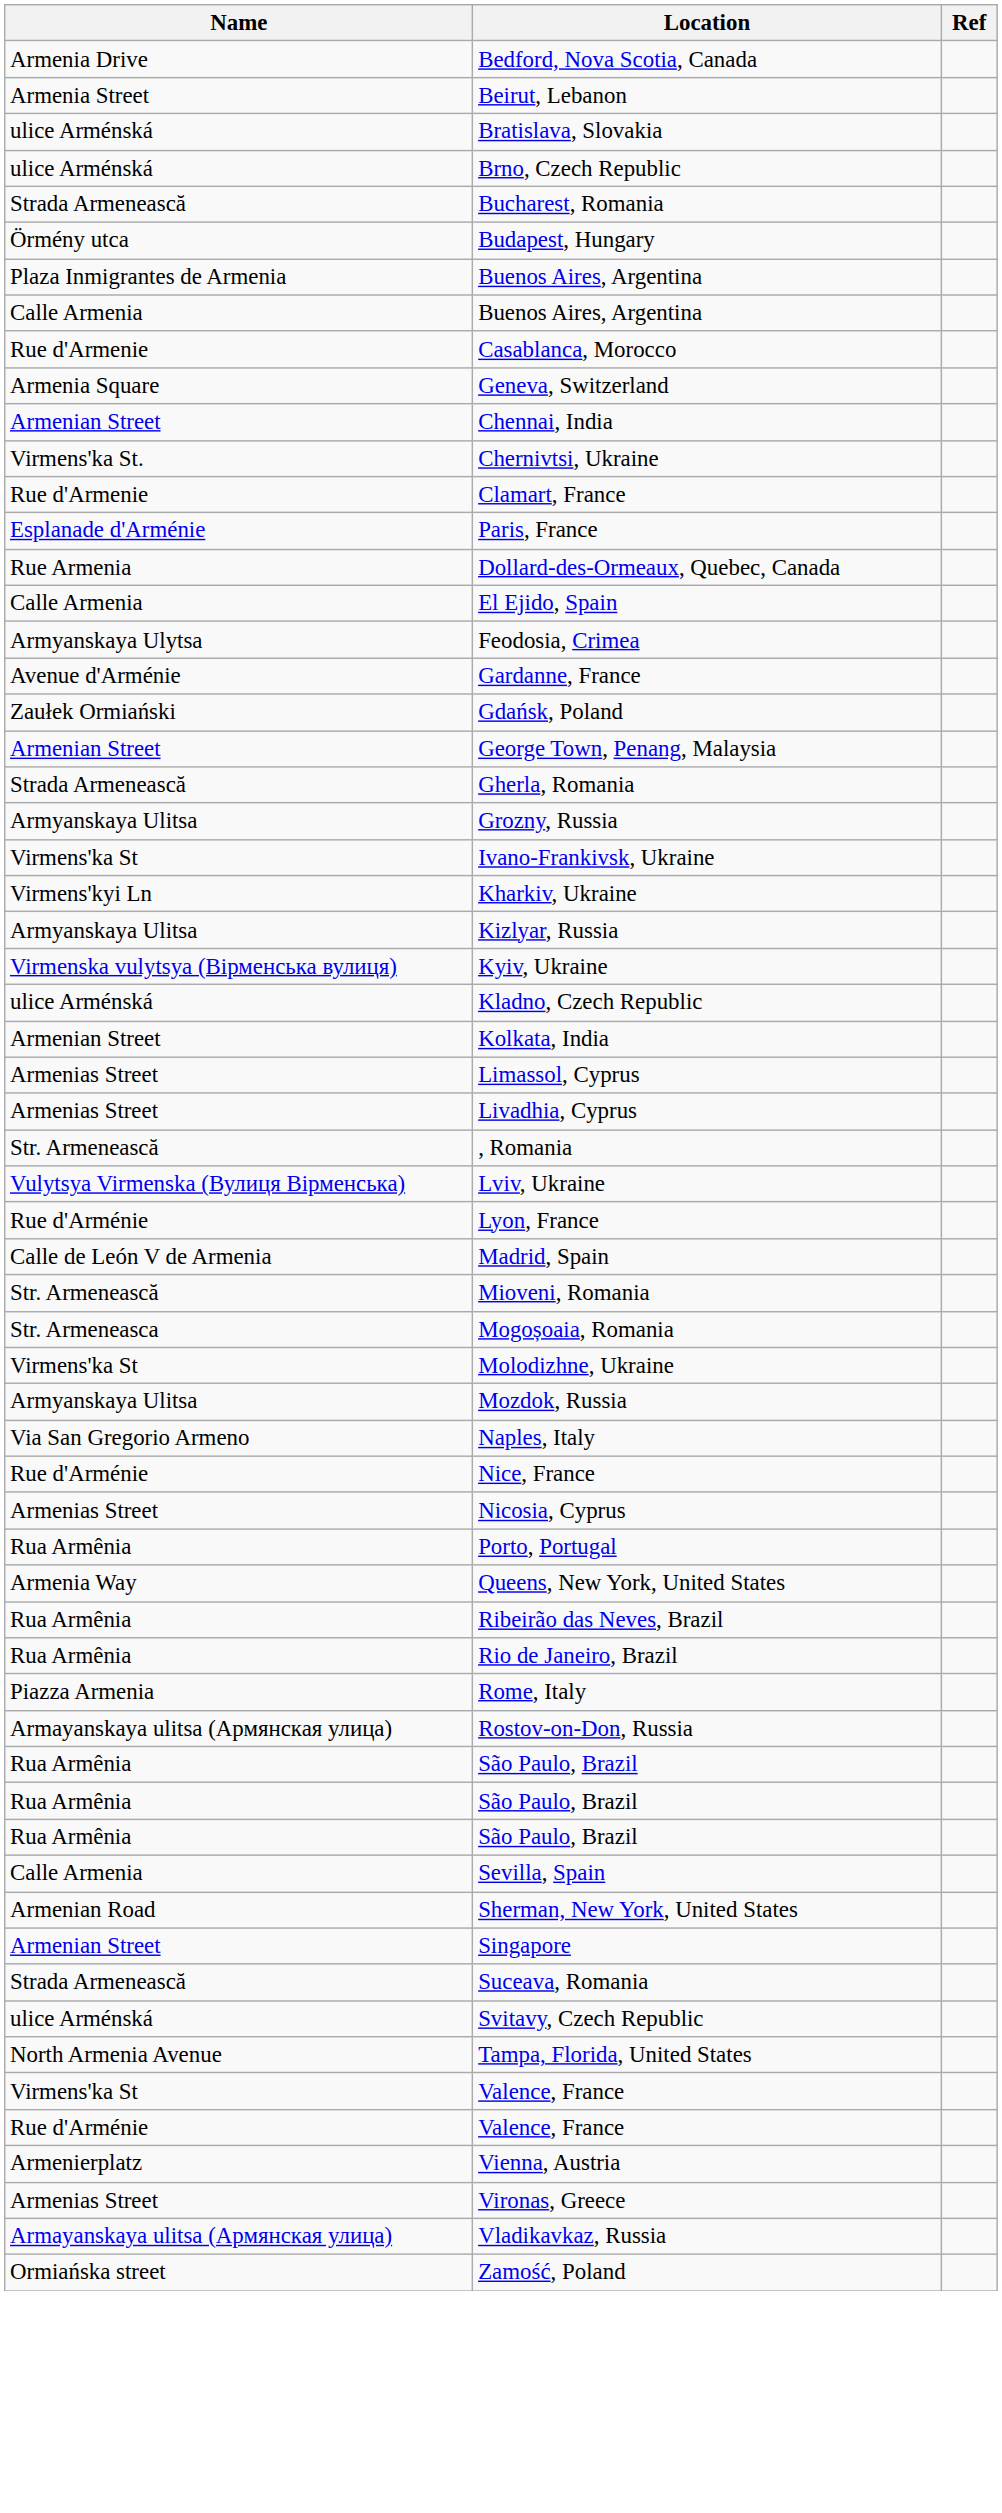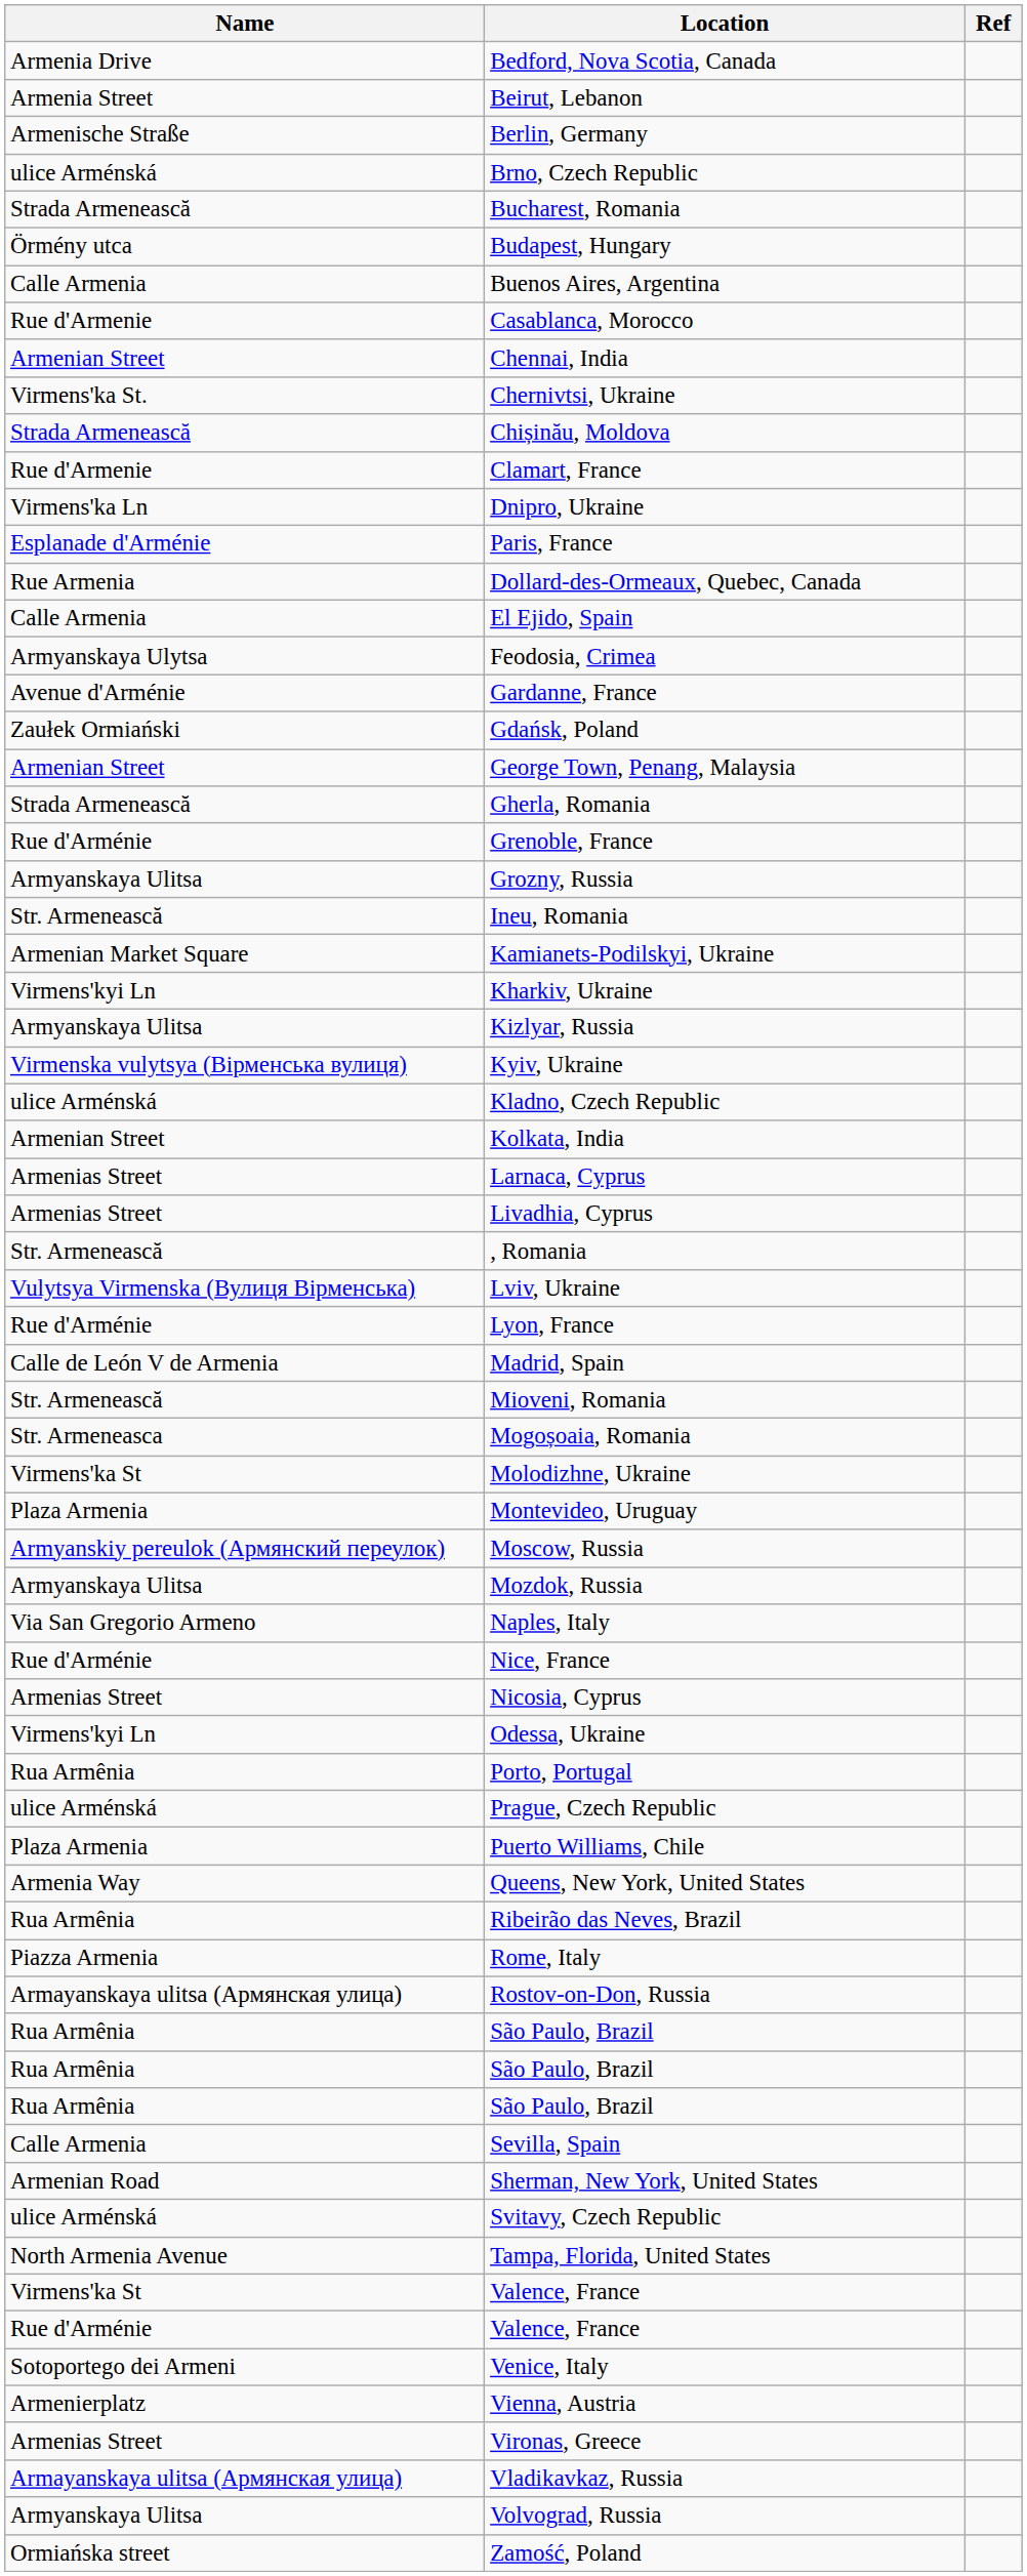 <table class="wikitable sortable">
 <tr>
 <th style="width:20em">Name</th>
 <th style="width:20em">Location</th>
 <th style="width:2em">Ref</th>
 </tr>
 <tr>
 <td>Armenia Drive</td>
 <td> <a href='#'>Bedford, Nova Scotia</a>, Canada</td>
 <td></td>
 </tr>
 <tr>
 <td>Armenia Street</td>
 <td> <a href='#'>Beirut</a>, Lebanon</td>
 <td></td>
 </tr>
 <tr>
-<td>ulice Arménská</td>
-<td> <a href='#'>Bratislava</a>, Slovakia</td>
+<td>Armenische Straße</td>
+<td> <a href='#'>Berlin</a>, Germany</td>
 <td></td>
 </tr>
 <tr>
 <td>ulice Arménská</td>
 <td> <a href='#'>Brno</a>, Czech Republic</td>
 <td></td>
 </tr>
 <tr>
 <td>Strada Armenească</td>
 <td> <a href='#'>Bucharest</a>, Romania</td>
 <td></td>
 </tr>
 <tr>
 <td>Örmény utca</td>
 <td> <a href='#'>Budapest</a>, Hungary</td>
 <td></td>
 </tr>
 <tr>
-<td>Plaza Inmigrantes de Armenia</td>
-<td> <a href='#'>Buenos Aires</a>, Argentina</td>
-<td></td>
-</tr>
-<tr>
 <td>Calle Armenia</td>
 <td> Buenos Aires, Argentina</td>
 <td></td>
 </tr>
 <tr>
 <td>Rue d'Armenie</td>
 <td> <a href='#'>Casablanca</a>, Morocco</td>
-<td></td>
-</tr>
-<tr>
-<td>Armenia Square</td>
-<td> <a href='#'>Geneva</a>, Switzerland</td>
 <td></td>
 </tr>
 <tr>
 <td><a href='#'>Armenian Street</a></td>
 <td> <a href='#'>Chennai</a>, India</td>
 <td></td>
 </tr>
 <tr>
 <td>Virmens'ka St.</td>
 <td> <a href='#'>Chernivtsi</a>, Ukraine</td>
 <td></td>
 </tr>
 <tr>
+<td><a href='#'>Strada Armenească</a></td>
+<td> <a href='#'>Chișinău</a>, <a href='#'>Moldova</a></td>
+<td></td>
+</tr>
+<tr>
 <td>Rue d'Armenie</td>
 <td> <a href='#'>Clamart</a>, France</td>
+<td></td>
+</tr>
+<tr>
+<td>Virmens'ka Ln</td>
+<td> <a href='#'>Dnipro</a>, Ukraine</td>
 <td></td>
 </tr>
 <tr>
 <td><a href='#'>Esplanade d'Arménie</a></td>
 <td> <a href='#'>Paris</a>, France</td>
 <td align=center></td>
 </tr>
 <tr>
 <td>Rue Armenia</td>
 <td> <a href='#'>Dollard-des-Ormeaux</a>, Quebec, Canada</td>
 <td></td>
 </tr>
 <tr>
 <td>Calle Armenia</td>
 <td> <a href='#'>El Ejido</a>, <a href='#'>Spain</a></td>
 <td></td>
 </tr>
 <tr>
 <td>Armyanskaya Ulytsa</td>
 <td> Feodosia, <a href='#'>Crimea</a></td>
 <td></td>
 </tr>
 <tr>
 <td>Avenue d'Arménie</td>
 <td> <a href='#'>Gardanne</a>, France</td>
 <td></td>
 </tr>
 <tr>
 <td>Zaułek Ormiański</td>
 <td> <a href='#'>Gdańsk</a>, Poland</td>
 <td></td>
 </tr>
 <tr>
 <td><a href='#'>Armenian Street</a></td>
 <td> <a href='#'>George Town</a>, <a href='#'>Penang</a>, Malaysia</td>
 <td></td>
 </tr>
 <tr>
 <td>Strada Armenească</td>
 <td> <a href='#'>Gherla</a>, Romania</td>
 <td></td>
 </tr>
 <tr>
+<td>Rue d'Arménie</td>
+<td> <a href='#'>Grenoble</a>, France</td>
+<td></td>
+</tr>
+<tr>
 <td>Armyanskaya Ulitsa</td>
 <td> <a href='#'>Grozny</a>, Russia</td>
 <td></td>
 </tr>
 <tr>
-<td>Virmens'ka St</td>
-<td> <a href='#'>Ivano-Frankivsk</a>, Ukraine</td>
+<td>Str. Armenească</td>
+<td> <a href='#'>Ineu</a>, Romania</td>
+<td></td>
+</tr>
+<tr>
+<td>Armenian Market Square</td>
+<td> <a href='#'>Kamianets-Podilskyi</a>, Ukraine</td>
 <td></td>
 </tr>
 <tr>
 <td>Virmens'kyi Ln</td>
 <td> <a href='#'>Kharkiv</a>, Ukraine</td>
 <td></td>
 </tr>
 <tr>
 <td>Armyanskaya Ulitsa</td>
 <td> <a href='#'>Kizlyar</a>, Russia</td>
 <td></td>
 </tr>
 <tr>
 <td><a href='#'>Virmenska vulytsya (Вірменська вулиця)</a></td>
 <td> <a href='#'>Kyiv</a>, Ukraine</td>
 <td></td>
 </tr>
 <tr>
 <td>ulice Arménská</td>
 <td> <a href='#'>Kladno</a>, Czech Republic</td>
 <td></td>
 </tr>
 <tr>
 <td>Armenian Street</td>
 <td> <a href='#'>Kolkata</a>, India</td>
 <td></td>
 </tr>
 <tr>
 <td>Armenias Street</td>
-<td> <a href='#'>Limassol</a>, Cyprus</td>
+<td> <a href='#'>Larnaca</a>, <a href='#'>Cyprus</a></td>
 <td></td>
 </tr>
 <tr>
 <td>Armenias Street</td>
 <td> <a href='#'>Livadhia</a>, Cyprus</td>
 <td></td>
 </tr>
 <tr>
 <td>Str. Armenească</td>
 <td> , Romania</td>
 <td></td>
 </tr>
 <tr>
 <td><a href='#'>Vulytsya Virmenska (Вулиця Вірменська)</a></td>
 <td> <a href='#'>Lviv</a>, Ukraine</td>
 <td></td>
 </tr>
 <tr>
 <td>Rue d'Arménie</td>
 <td> <a href='#'>Lyon</a>, France</td>
 <td></td>
 </tr>
 <tr>
 <td>Calle de León V de Armenia</td>
 <td> <a href='#'>Madrid</a>, Spain</td>
 <td></td>
 </tr>
 <tr>
 <td>Str. Armenească</td>
 <td> <a href='#'>Mioveni</a>, Romania</td>
 <td></td>
 </tr>
 <tr>
 <td>Str. Armeneasca</td>
 <td> <a href='#'>Mogoșoaia</a>, Romania</td>
 <td></td>
 </tr>
 <tr>
 <td>Virmens'ka St</td>
 <td> <a href='#'>Molodizhne</a>, Ukraine</td>
 <td></td>
 </tr>
 <tr>
+<td>Plaza Armenia</td>
+<td> <a href='#'>Montevideo</a>, Uruguay</td>
+<td></td>
+</tr>
+<tr>
+<td><a href='#'>Armyanskiy pereulok (Армянский переулок)</a></td>
+<td> <a href='#'>Moscow</a>, Russia</td>
+<td></td>
+</tr>
+<tr>
 <td>Armyanskaya Ulitsa</td>
 <td> <a href='#'>Mozdok</a>, Russia</td>
 <td></td>
 </tr>
 <tr>
 <td>Via San Gregorio Armeno</td>
 <td> <a href='#'>Naples</a>, Italy</td>
 <td></td>
 </tr>
 <tr>
 <td>Rue d'Arménie</td>
 <td> <a href='#'>Nice</a>, France</td>
 <td></td>
 </tr>
 <tr>
 <td>Armenias Street</td>
 <td> <a href='#'>Nicosia</a>, Cyprus</td>
 <td></td>
 </tr>
 <tr>
+<td>Virmens'kyi Ln</td>
+<td> <a href='#'>Odessa</a>, Ukraine</td>
+<td></td>
+</tr>
+<tr>
 <td>Rua Armênia</td>
 <td> <a href='#'>Porto</a>, <a href='#'>Portugal</a></td>
+<td></td>
+</tr>
+<tr>
+<td>ulice Arménská</td>
+<td> <a href='#'>Prague</a>, Czech Republic</td>
+<td></td>
+</tr>
+<tr>
+<td>Plaza Armenia</td>
+<td> <a href='#'>Puerto Williams</a>, Chile</td>
 <td></td>
 </tr>
 <tr>
 <td>Armenia Way</td>
 <td> <a href='#'>Queens</a>, New York, United States</td>
 <td></td>
 </tr>
 <tr>
 <td>Rua Armênia</td>
 <td> <a href='#'>Ribeirão das Neves</a>, Brazil</td>
-<td></td>
-</tr>
-<tr>
-<td>Rua Armênia</td>
-<td> <a href='#'>Rio de Janeiro</a>, Brazil</td>
 <td></td>
 </tr>
 <tr>
 <td>Piazza Armenia</td>
 <td> <a href='#'>Rome</a>, Italy</td>
 <td></td>
 </tr>
 <tr>
 <td>Armayanskaya ulitsa (Армянская улица)</td>
 <td> <a href='#'>Rostov-on-Don</a>, Russia</td>
 <td></td>
 </tr>
 <tr>
 <td>Rua Armênia</td>
 <td> <a href='#'>São Paulo</a>, <a href='#'>Brazil</a></td>
 <td></td>
 </tr>
 <tr>
 <td>Rua Armênia</td>
 <td> <a href='#'>São Paulo</a>, Brazil</td>
 <td></td>
 </tr>
 <tr>
 <td>Rua Armênia</td>
 <td> <a href='#'>São Paulo</a>, Brazil</td>
 <td></td>
 </tr>
 <tr>
 <td>Calle Armenia</td>
 <td> <a href='#'>Sevilla</a>, <a href='#'>Spain</a></td>
 <td></td>
 </tr>
 <tr>
 <td>Armenian Road</td>
 <td> <a href='#'>Sherman, New York</a>, United States</td>
 <td></td>
 </tr>
 <tr>
-<td><a href='#'>Armenian Street</a></td>
-<td> <a href='#'>Singapore</a></td>
-<td></td>
-</tr>
-<tr>
-<td>Strada Armenească</td>
-<td> <a href='#'>Suceava</a>, Romania</td>
-<td></td>
-</tr>
-<tr>
 <td>ulice Arménská</td>
 <td> <a href='#'>Svitavy</a>, Czech Republic</td>
 <td></td>
 </tr>
 <tr>
 <td>North Armenia Avenue</td>
 <td> <a href='#'>Tampa, Florida</a>, United States</td>
 <td></td>
 </tr>
 <tr>
 <td>Virmens'ka St</td>
 <td> <a href='#'>Valence</a>, France</td>
 <td></td>
 </tr>
 <tr>
 <td>Rue d'Arménie</td>
 <td> <a href='#'>Valence</a>, France</td>
 <td></td>
 </tr>
 <tr>
+<td>Sotoportego dei Armeni</td>
+<td> <a href='#'>Venice</a>, Italy</td>
+<td></td>
+</tr>
+<tr>
 <td>Armenierplatz</td>
 <td> <a href='#'>Vienna</a>, Austria</td>
 <td></td>
 </tr>
 <tr>
 <td>Armenias Street</td>
 <td> <a href='#'>Vironas</a>, Greece</td>
 <td></td>
 </tr>
 <tr>
 <td><a href='#'>Armayanskaya ulitsa (Армянская улица)</a></td>
 <td> <a href='#'>Vladikavkaz</a>, Russia</td>
 <td></td>
 </tr>
 <tr>
+<td>Armyanskaya Ulitsa</td>
+<td> <a href='#'>Volvograd</a>, Russia</td>
+<td></td>
+</tr>
+<tr>
 <td>Ormiańska street</td>
 <td> <a href='#'>Zamość</a>, Poland</td>
 <td></td>
 </tr>
 <tr>
 </tr>
 </table>
